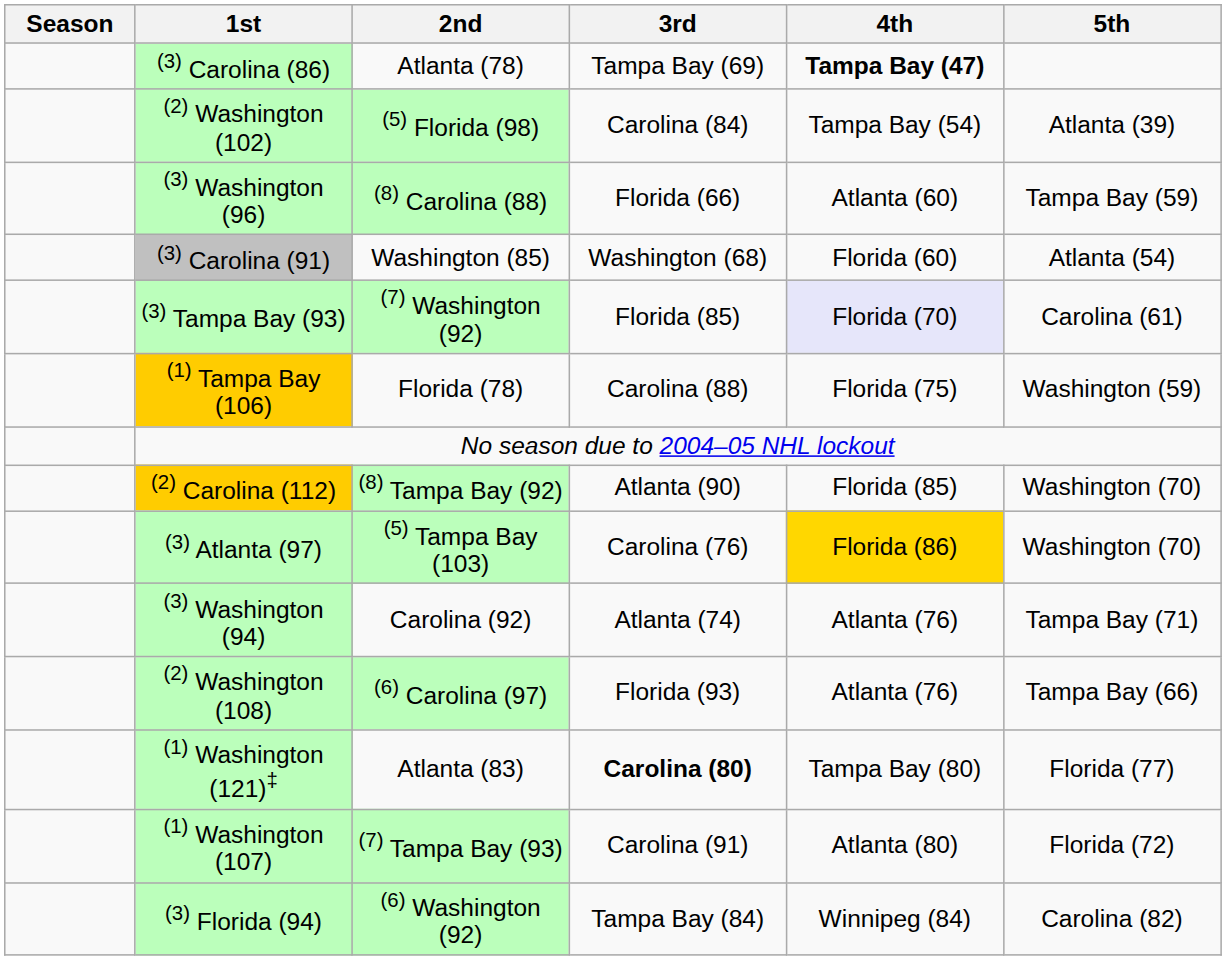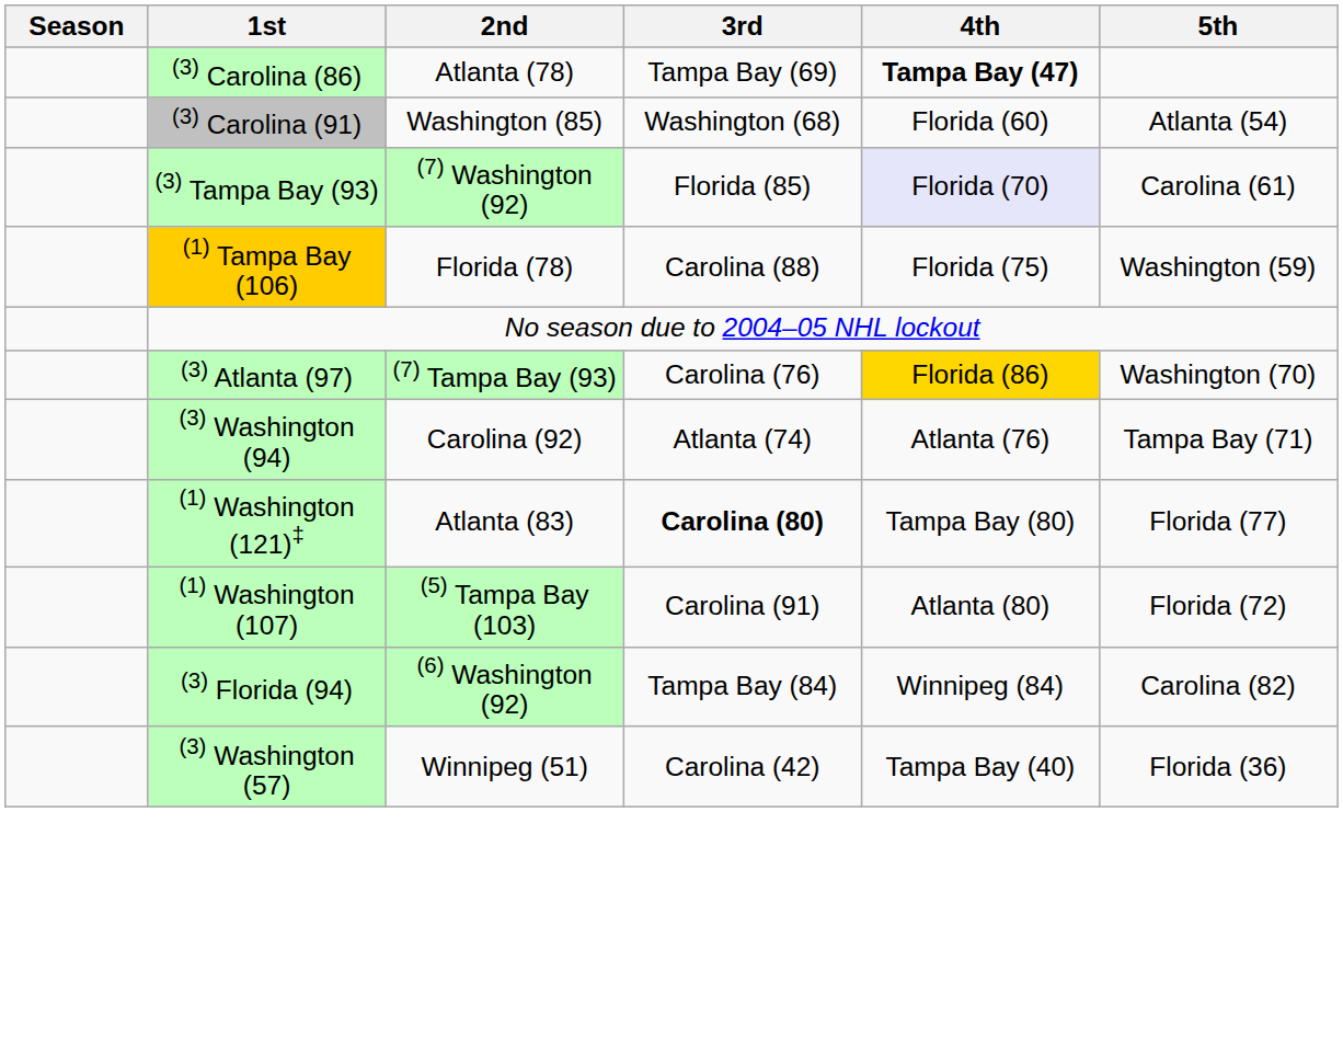 <table class="wikitable" width="90%">
 <tr>
 <th width="9%">Season</th>
 <th width="15%">1st</th>
 <th width="15%">2nd</th>
 <th width="15%">3rd</th>
 <th width="15%">4th</th>
 <th width="15%">5th</th>
 </tr>
 <tr align=center>
 <td></td>
 <td bgcolor="#bbffbb"><sup>(3)</sup> Carolina (86)</td>
 <td>Atlanta (78)</td>
 <td>Tampa Bay (69)</td>
 <td><strong>Tampa Bay (47)</strong></td>
 <td></td>
-</tr>
-<tr align=center>
-<td></td>
-<td bgcolor="#bbffbb"><sup>(2)</sup> Washington (102)</td>
-<td bgcolor="#bbffbb"><sup>(5)</sup> Florida (98)</td>
-<td>Carolina (84)</td>
-<td>Tampa Bay (54)</td>
-<td>Atlanta (39)</td>
-</tr>
-<tr align=center>
-<td></td>
-<td bgcolor="#bbffbb"><sup>(3)</sup> Washington (96)</td>
-<td bgcolor="#bbffbb"><sup>(8)</sup> Carolina (88)</td>
-<td>Florida (66)</td>
-<td>Atlanta (60)</td>
-<td>Tampa Bay (59)</td>
 </tr>
 <tr align=center>
 <td></td>
 <td bgcolor="#c0c0c0"><sup>(3)</sup> Carolina (91)</td>
 <td>Washington (85)</td>
 <td>Washington (68)</td>
 <td>Florida (60)</td>
 <td>Atlanta (54)</td>
 </tr>
 <tr align=center>
 <td></td>
 <td bgcolor="#bbffbb"><sup>(3)</sup> Tampa Bay (93)</td>
 <td bgcolor="#bbffbb"><sup>(7)</sup> Washington (92)</td>
 <td>Florida (85)</td>
 <td style="background: lavender;">Florida (70)</td>
 <td>Carolina (61)</td>
 </tr>
 <tr align=center>
 <td></td>
 <td bgcolor="#ffcc00"><sup>(1)</sup> Tampa Bay (106)</td>
 <td>Florida (78)</td>
 <td>Carolina (88)</td>
 <td>Florida (75)</td>
 <td>Washington (59)</td>
 </tr>
 <tr align=center>
 <td></td>
 <td colspan="5"><em>No season due to <a href='#'>2004–05 NHL lockout</a></em></td>
 </tr>
 <tr align=center>
 <td></td>
-<td bgcolor="#ffcc00"><sup>(2)</sup> Carolina (112)</td>
-<td bgcolor="#bbffbb"><sup>(8)</sup> Tampa Bay (92)</td>
-<td>Atlanta (90)</td>
-<td>Florida (85)</td>
-<td>Washington (70)</td>
-</tr>
-<tr align=center>
-<td></td>
 <td bgcolor="#bbffbb"><sup>(3)</sup> Atlanta (97)</td>
-<td bgcolor="#bbffbb"><sup>(5)</sup> Tampa Bay (103)</td>
+<td bgcolor="#bbffbb"><sup>(7)</sup> Tampa Bay (93)</td>
 <td>Carolina (76)</td>
 <td style="background: gold;">Florida (86)</td>
 <td>Washington (70)</td>
 </tr>
 <tr align=center>
 <td></td>
 <td bgcolor="#bbffbb"><sup>(3)</sup> Washington (94)</td>
 <td>Carolina (92)</td>
 <td>Atlanta (74)</td>
 <td>Atlanta (76)</td>
 <td>Tampa Bay (71)</td>
 </tr>
 <tr align=center>
 <td></td>
-<td bgcolor="#bbffbb"><sup>(2)</sup> Washington (108)</td>
-<td bgcolor="#bbffbb"><sup>(6)</sup> Carolina (97)</td>
-<td>Florida (93)</td>
-<td>Atlanta (76)</td>
-<td>Tampa Bay (66)</td>
-</tr>
-<tr align=center>
-<td></td>
 <td bgcolor="#bbffbb"><sup>(1)</sup> Washington (121)<sup>‡</sup></td>
 <td>Atlanta (83)</td>
 <td><strong>Carolina (80)</strong></td>
 <td>Tampa Bay (80)</td>
 <td>Florida (77)</td>
 </tr>
 <tr align=center>
 <td></td>
 <td bgcolor="#bbffbb"><sup>(1)</sup> Washington (107)</td>
-<td bgcolor="#bbffbb"><sup>(7)</sup> Tampa Bay (93)</td>
+<td bgcolor="#bbffbb"><sup>(5)</sup> Tampa Bay (103)</td>
 <td>Carolina (91)</td>
 <td>Atlanta (80)</td>
 <td>Florida (72)</td>
 </tr>
 <tr align=center>
 <td></td>
 <td bgcolor="#bbffbb"><sup>(3)</sup> Florida (94)</td>
 <td bgcolor="#bbffbb"><sup>(6)</sup> Washington (92)</td>
 <td>Tampa Bay (84)</td>
 <td>Winnipeg (84)</td>
 <td>Carolina (82)</td>
 </tr>
+<tr align=center>
+<td></td>
+<td bgcolor="#bbffbb"><sup>(3)</sup> Washington (57)</td>
+<td>Winnipeg (51)</td>
+<td>Carolina (42)</td>
+<td>Tampa Bay (40)</td>
+<td>Florida (36)</td>
+</tr>
 </table>
